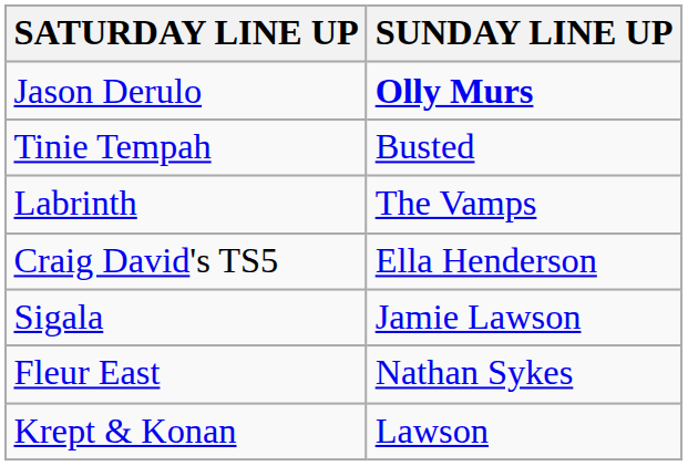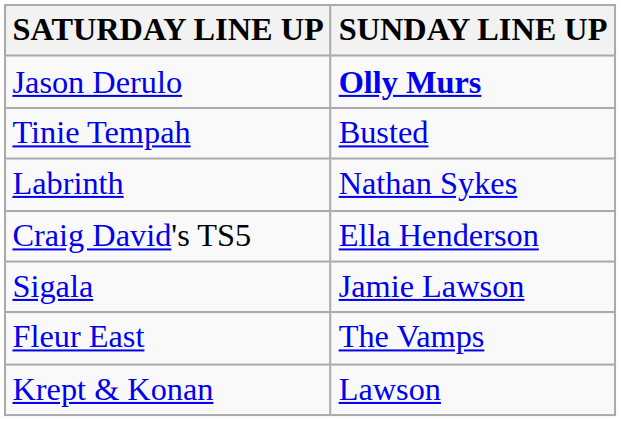 <table class="wikitable">
 <tr>
 <th>SATURDAY LINE UP</th>
 <th>SUNDAY LINE UP</th>
 </tr>
 <tr>
 <td><a href='#'>Jason Derulo</a></td>
 <td><strong><a href='#'>Olly Murs</a></strong></td>
 </tr>
 <tr>
 <td><a href='#'>Tinie Tempah</a></td>
 <td><a href='#'>Busted</a></td>
 </tr>
 <tr>
 <td><a href='#'>Labrinth</a></td>
-<td><a href='#'>The Vamps</a></td>
+<td><a href='#'>Nathan Sykes</a></td>
 </tr>
 <tr>
 <td><a href='#'>Craig David</a>'s TS5</td>
 <td><a href='#'>Ella Henderson</a></td>
 </tr>
 <tr>
 <td><a href='#'>Sigala</a></td>
 <td><a href='#'>Jamie Lawson</a></td>
 </tr>
 <tr>
 <td><a href='#'>Fleur East</a></td>
-<td><a href='#'>Nathan Sykes</a></td>
+<td><a href='#'>The Vamps</a></td>
 </tr>
 <tr>
 <td><a href='#'>Krept & Konan</a></td>
 <td><a href='#'>Lawson</a></td>
 </tr>
 </table>
